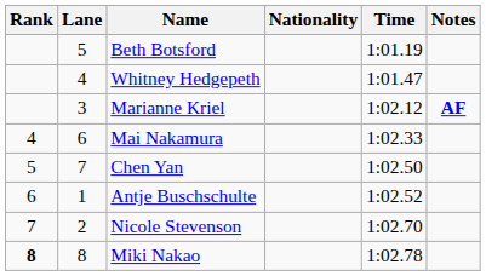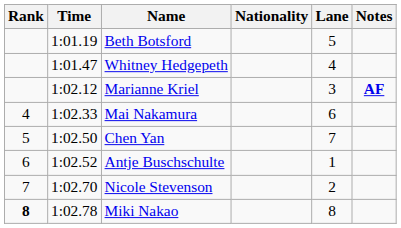 <table class="wikitable sortable" style="text-align:center">
 <tr>
 <th>Rank</th>
-<th>Lane</th>
+<th>Time</th>
 <th>Name</th>
 <th>Nationality</th>
-<th>Time</th>
+<th>Lane</th>
 <th>Notes</th>
 </tr>
 <tr>
 <td></td>
-<td>5</td>
+<td>1:01.19</td>
 <td align=left><a href='#'>Beth Botsford</a></td>
 <td align=left></td>
-<td>1:01.19</td>
+<td>5</td>
 <td></td>
 </tr>
 <tr>
 <td></td>
-<td>4</td>
+<td>1:01.47</td>
 <td align=left><a href='#'>Whitney Hedgepeth</a></td>
 <td align=left></td>
-<td>1:01.47</td>
+<td>4</td>
 <td></td>
 </tr>
 <tr>
 <td></td>
-<td>3</td>
+<td>1:02.12</td>
 <td align=left><a href='#'>Marianne Kriel</a></td>
 <td align=left></td>
-<td>1:02.12</td>
+<td>3</td>
 <td><strong><a href='#'>AF</a></strong></td>
 </tr>
 <tr>
 <td>4</td>
-<td>6</td>
+<td>1:02.33</td>
 <td align=left><a href='#'>Mai Nakamura</a></td>
 <td align=left></td>
-<td>1:02.33</td>
+<td>6</td>
 <td></td>
 </tr>
 <tr>
 <td>5</td>
-<td>7</td>
+<td>1:02.50</td>
 <td align=left><a href='#'>Chen Yan</a></td>
 <td align=left></td>
-<td>1:02.50</td>
+<td>7</td>
 <td></td>
 </tr>
 <tr>
 <td>6</td>
-<td>1</td>
+<td>1:02.52</td>
 <td align=left><a href='#'>Antje Buschschulte</a></td>
 <td align=left></td>
-<td>1:02.52</td>
+<td>1</td>
 <td></td>
 </tr>
 <tr>
 <td>7</td>
-<td>2</td>
+<td>1:02.70</td>
 <td align=left><a href='#'>Nicole Stevenson</a></td>
 <td align=left></td>
-<td>1:02.70</td>
+<td>2</td>
 <td></td>
 </tr>
 <tr>
 <td><strong>8</strong></td>
-<td>8</td>
+<td>1:02.78</td>
 <td align=left><a href='#'>Miki Nakao</a></td>
 <td align=left></td>
-<td>1:02.78</td>
+<td>8</td>
 <td></td>
 </tr>
 </table>
